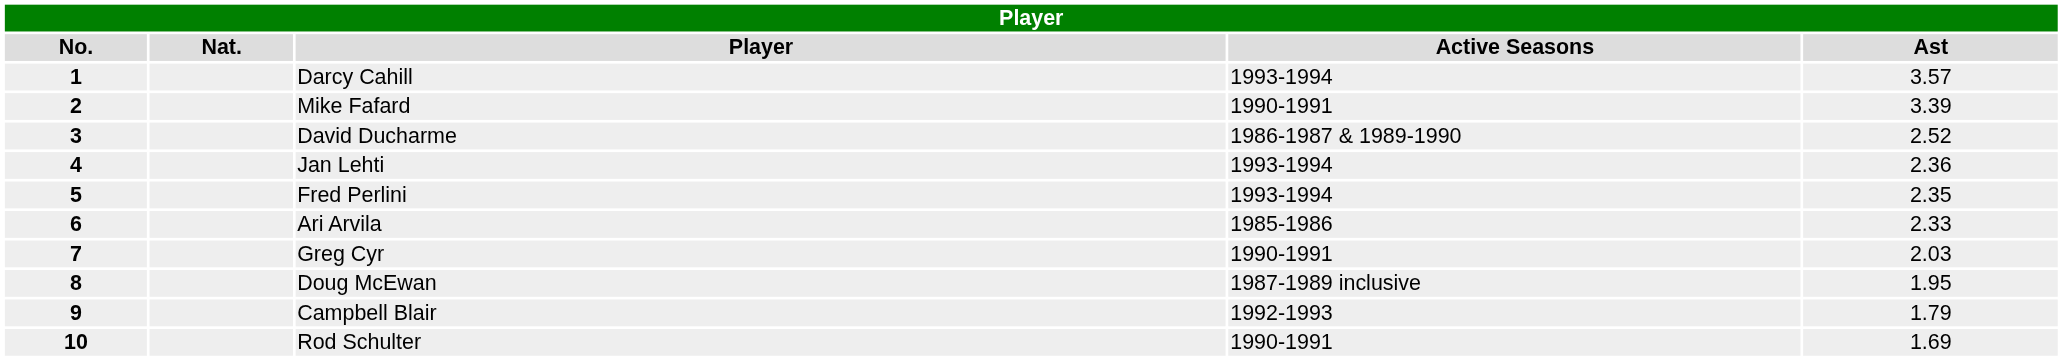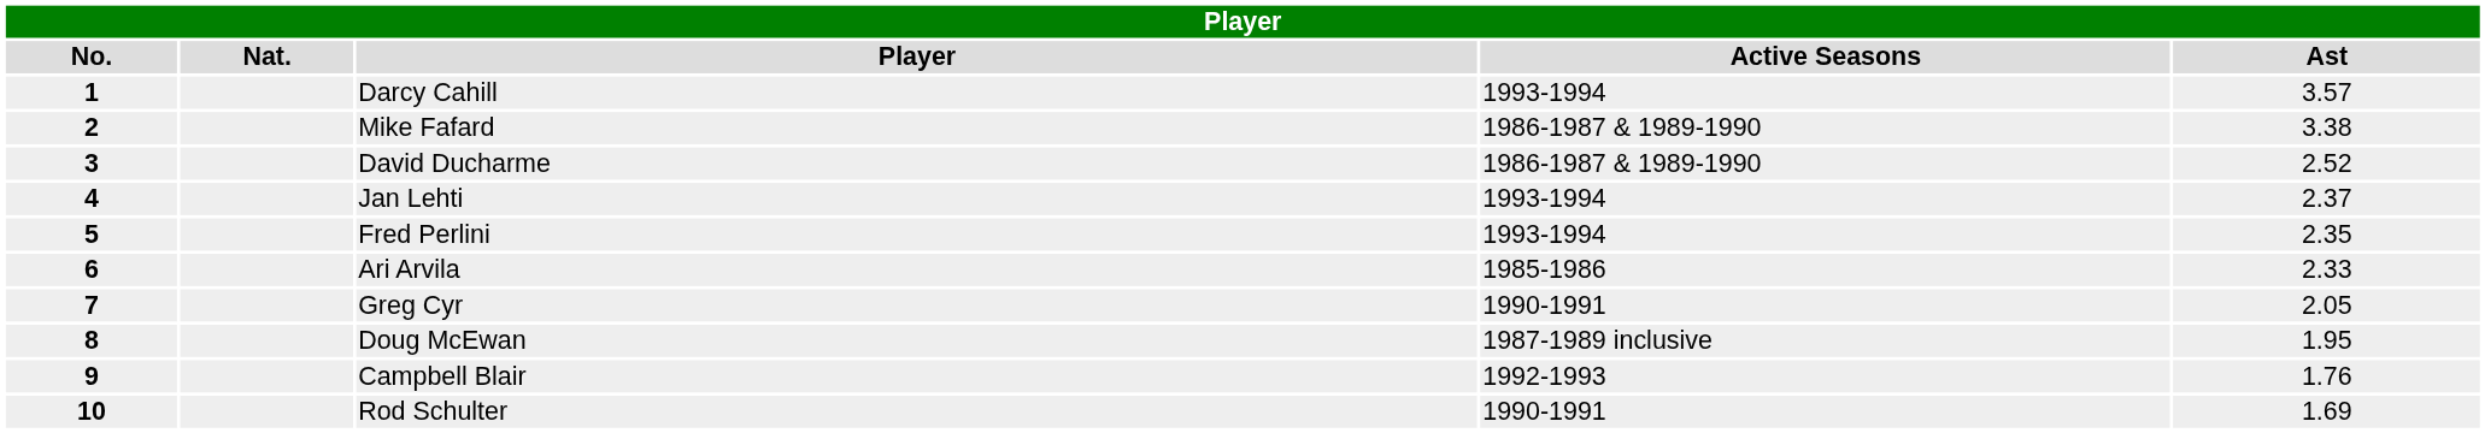 <table class="toccolours"  style="width:97%; clear:both; margin:1.5em auto; text-align:center;">
 <tr>
 <th colspan="11" style="background:green; color:white;">Player</th>
 </tr>
 <tr style="background:#ddd;">
 <th width=7%>No.</th>
 <th width=7%>Nat.</th>
 <th !width=30%>Player</th>
 <th width=28%>Active Seasons</th>
 <th widith=28%>Ast</th>
 </tr>
 <tr style="background:#eee;">
 <td><strong>1</strong></td>
 <td></td>
 <td align=left>Darcy Cahill</td>
 <td align=left>1993-1994</td>
 <td>3.57</td>
 </tr>
 <tr style="background:#eee;">
 <td><strong>2</strong></td>
 <td></td>
 <td align="left">Mike Fafard</td>
-<td align=left>1990-1991</td>
-<td>3.39</td>
+<td align=left>1986-1987 & 1989-1990</td>
+<td>3.38</td>
 </tr>
 <tr style="background:#eee;">
 <td><strong>3</strong></td>
 <td></td>
 <td align=left>David Ducharme</td>
 <td align=left>1986-1987 & 1989-1990</td>
 <td>2.52</td>
 </tr>
 <tr style="background:#eee;">
 <td><strong>4</strong></td>
 <td></td>
 <td align=left>Jan Lehti</td>
 <td align=left>1993-1994</td>
-<td>2.36</td>
+<td>2.37</td>
 </tr>
 <tr style="background:#eee;">
 <td><strong>5</strong></td>
 <td></td>
 <td align=left>Fred Perlini</td>
 <td align=left>1993-1994</td>
 <td>2.35</td>
 </tr>
 <tr style="background:#eee;">
 <td><strong>6</strong></td>
 <td></td>
 <td align=left>Ari Arvila</td>
 <td align=left>1985-1986</td>
 <td>2.33</td>
 </tr>
 <tr style="background:#eee;">
 <td><strong>7</strong></td>
 <td></td>
 <td align=left>Greg Cyr</td>
 <td align=left>1990-1991</td>
-<td>2.03</td>
+<td>2.05</td>
 </tr>
 <tr style="background:#eee;">
 <td><strong>8</strong></td>
 <td></td>
 <td align=left>Doug McEwan</td>
 <td align=left>1987-1989 inclusive</td>
 <td>1.95</td>
 </tr>
 <tr style="background:#eee;">
 <td><strong>9</strong></td>
 <td></td>
 <td align="left">Campbell Blair</td>
 <td align=left>1992-1993</td>
-<td>1.79</td>
+<td>1.76</td>
 </tr>
 <tr style="background:#eee;">
 <td><strong>10</strong></td>
 <td></td>
 <td align=left>Rod Schulter</td>
 <td align=left>1990-1991</td>
 <td>1.69</td>
 </tr>
 <tr style="background:#eee;">
 </tr>
 </table>
